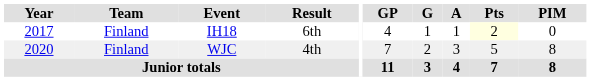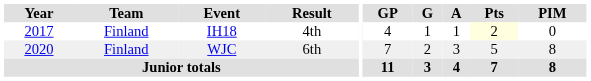 <table border="0" cellpadding="1" cellspacing="0" ID="Table3" style="text-align:center; width:40em">
 <tr bgcolor="#e0e0e0">
 <th>Year</th>
 <th>Team</th>
 <th>Event</th>
 <th>Result</th>
 <th rowspan="99" bgcolor="#ffffff"></th>
 <th>GP</th>
 <th>G</th>
 <th>A</th>
 <th>Pts</th>
 <th>PIM</th>
 </tr>
 <tr>
 <td><a href='#'>2017</a></td>
 <td><a href='#'>Finland</a></td>
 <td><a href='#'>IH18</a></td>
-<td>6th</td>
+<td>4th</td>
 <td>4</td>
 <td>1</td>
 <td>1</td>
 <td style="background: lightyellow;">2</td>
 <td>0</td>
 </tr>
 <tr bgcolor="#f0f0f0">
 <td><a href='#'>2020</a></td>
 <td><a href='#'>Finland</a></td>
 <td><a href='#'>WJC</a></td>
-<td>4th</td>
+<td>6th</td>
 <td>7</td>
 <td>2</td>
 <td>3</td>
 <td>5</td>
 <td>8</td>
 </tr>
 <tr bgcolor="#e0e0e0">
 <th colspan="4">Junior totals</th>
 <th>11</th>
 <th>3</th>
 <th>4</th>
 <th>7</th>
 <th>8</th>
 </tr>
 </table>
